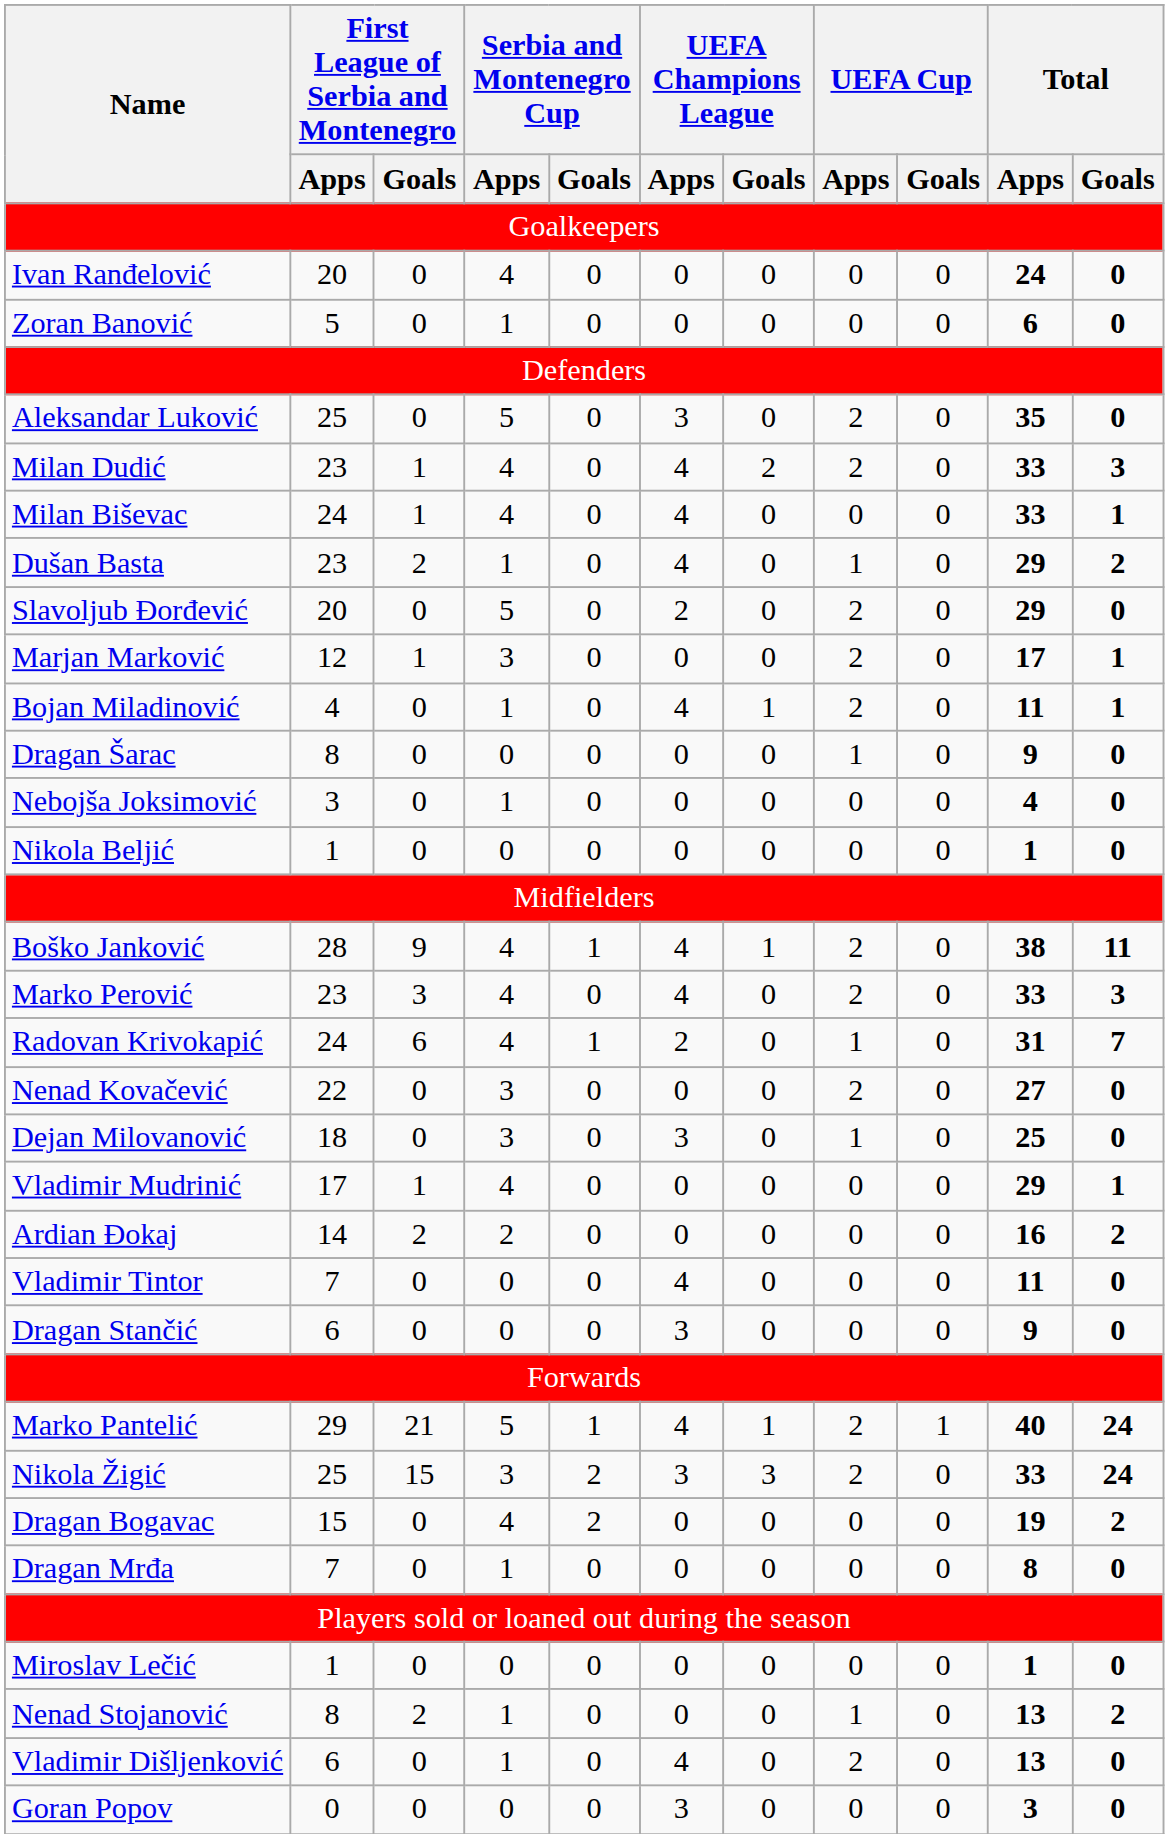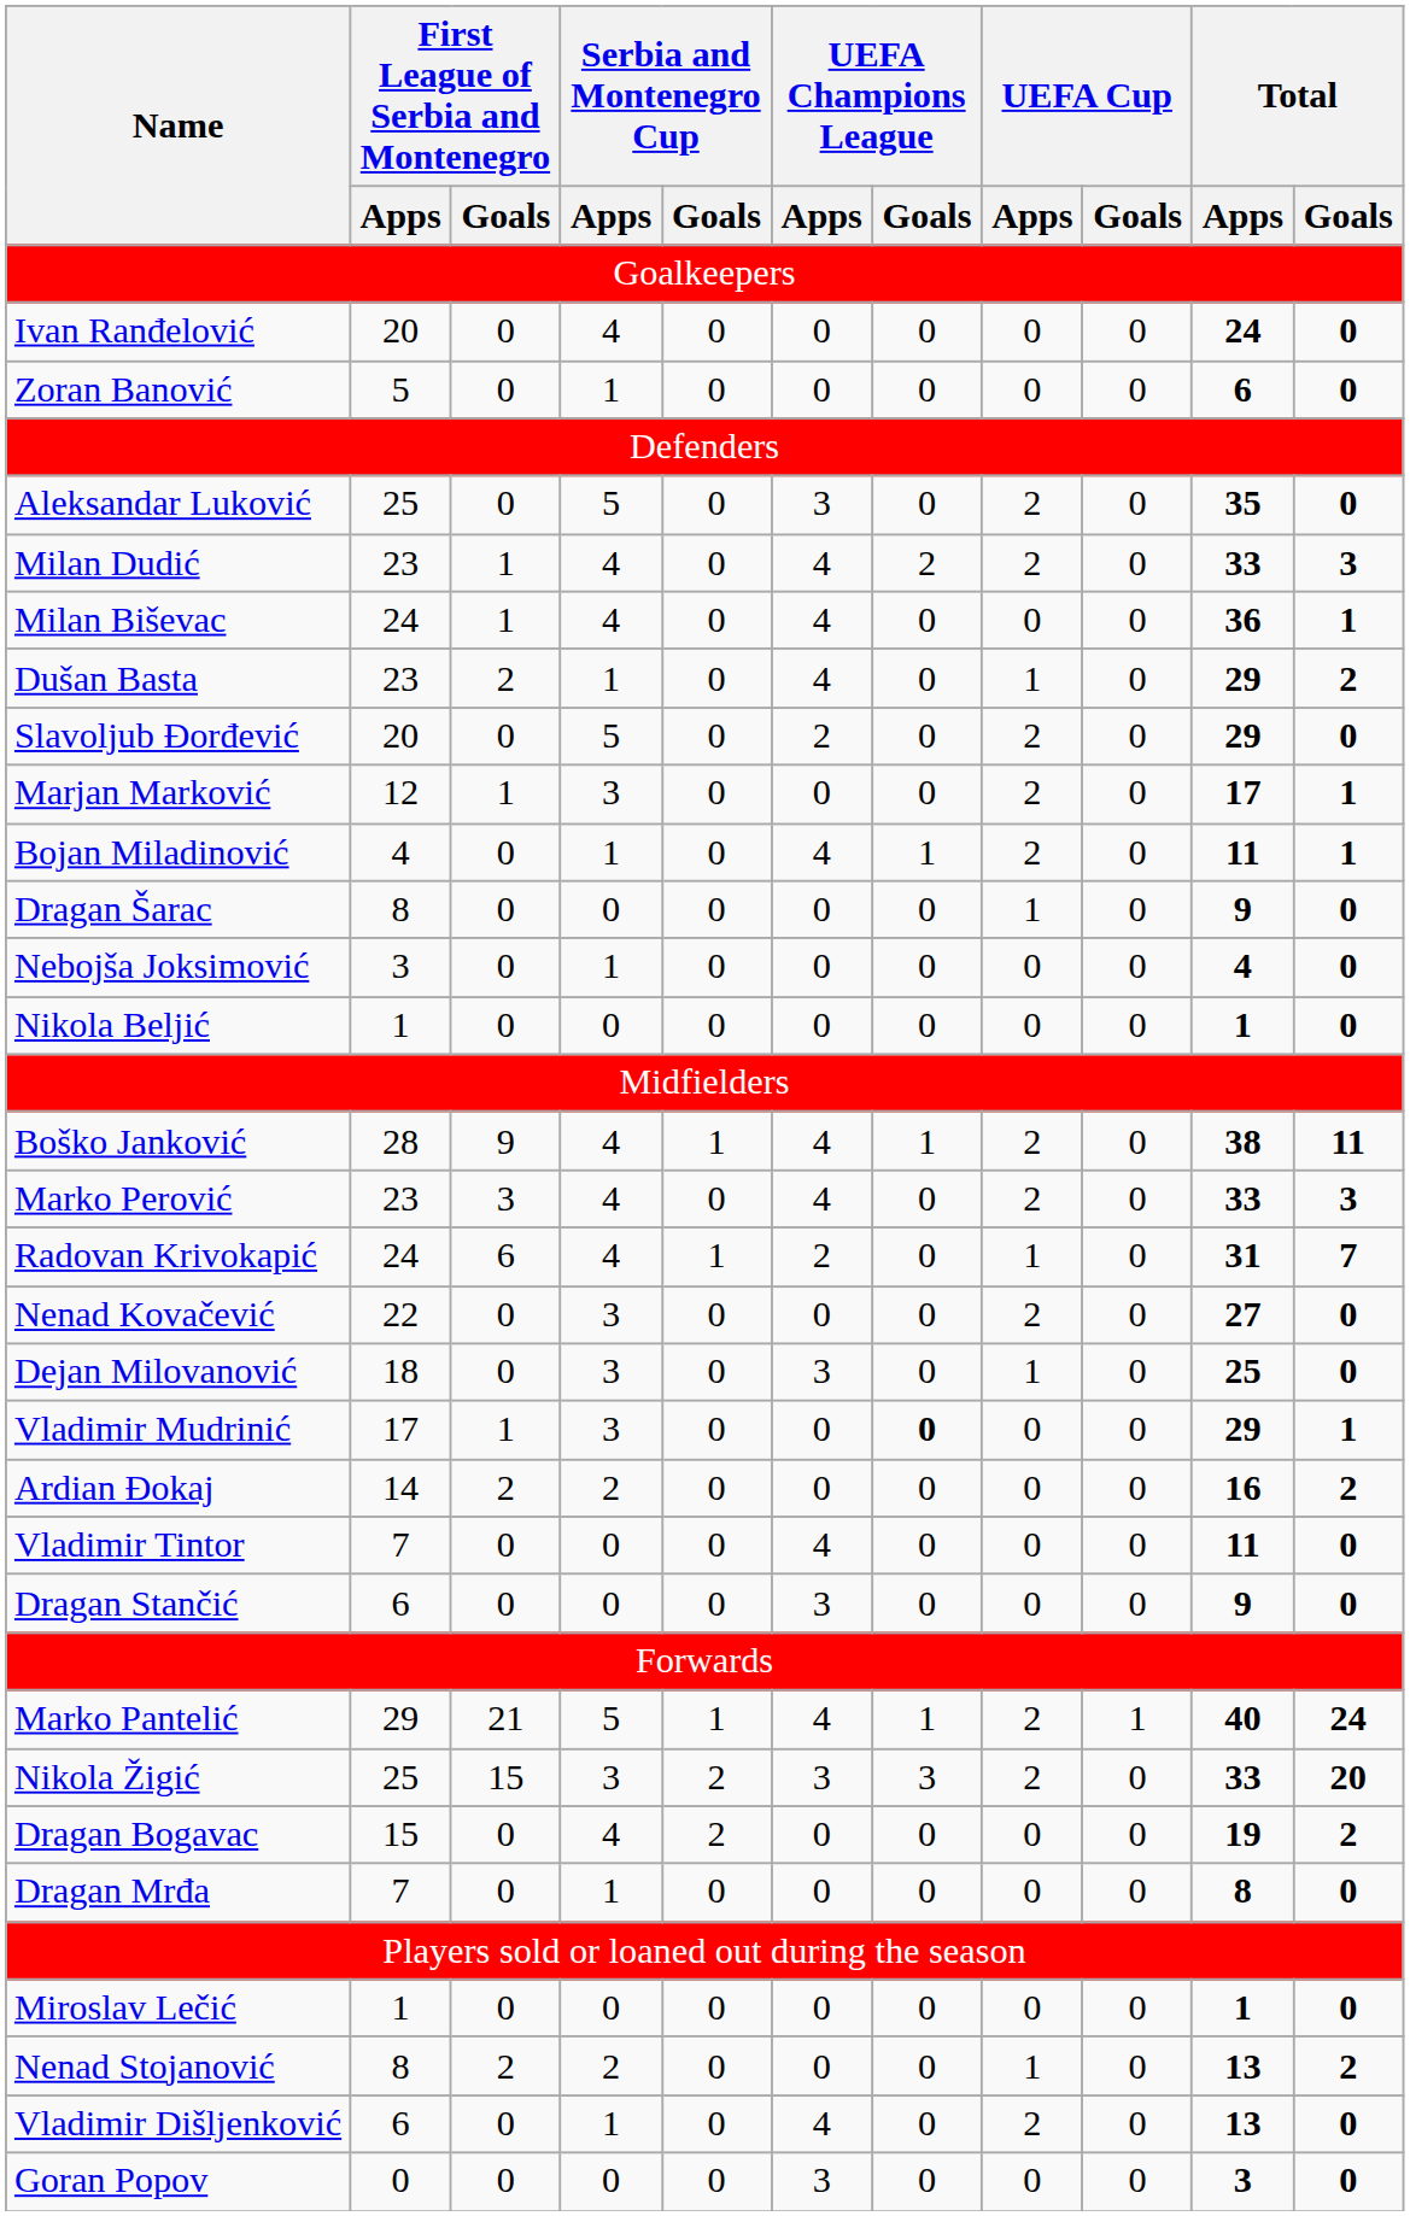 <table class="wikitable" style="text-align:center">
 <tr>
 <th rowspan="2">Name</th>
 <th colspan="2" width="85"><a href='#'>First League of Serbia and Montenegro</a></th>
 <th colspan="2" width="85"><a href='#'>Serbia and Montenegro Cup</a></th>
 <th colspan="2" width="85"><a href='#'>UEFA Champions League</a></th>
 <th colspan="2" width="85"><a href='#'>UEFA Cup</a></th>
 <th colspan="2" width="85">Total</th>
 </tr>
 <tr>
 <th>Apps</th>
 <th>Goals</th>
 <th>Apps</th>
 <th>Goals</th>
 <th>Apps</th>
 <th>Goals</th>
 <th>Apps</th>
 <th>Goals</th>
 <th>Apps</th>
 <th>Goals</th>
 </tr>
 <tr>
 <td style="background: red;color:white" align=center colspan="15">Goalkeepers</td>
 </tr>
 <tr>
 <td align="left"> <a href='#'>Ivan Ranđelović</a></td>
 <td>20</td>
 <td>0</td>
 <td>4</td>
 <td>0</td>
 <td>0</td>
 <td>0</td>
 <td>0</td>
 <td>0</td>
 <td><strong>24</strong></td>
 <td><strong>0</strong></td>
 </tr>
 <tr>
 <td align="left"> <a href='#'>Zoran Banović</a></td>
 <td>5</td>
 <td>0</td>
 <td>1</td>
 <td>0</td>
 <td>0</td>
 <td>0</td>
 <td>0</td>
 <td>0</td>
 <td><strong>6</strong></td>
 <td><strong>0</strong></td>
 </tr>
 <tr>
 <td align=center colspan="15" style="background: red;color:white">Defenders</td>
 </tr>
 <tr>
 <td align="left"> <a href='#'>Aleksandar Luković</a></td>
 <td>25</td>
 <td>0</td>
 <td>5</td>
 <td>0</td>
 <td>3</td>
 <td>0</td>
 <td>2</td>
 <td>0</td>
 <td><strong>35</strong></td>
 <td><strong>0</strong></td>
 </tr>
 <tr>
 <td align="left"> <a href='#'>Milan Dudić</a></td>
 <td>23</td>
 <td>1</td>
 <td>4</td>
 <td>0</td>
 <td>4</td>
 <td>2</td>
 <td>2</td>
 <td>0</td>
 <td><strong>33</strong></td>
 <td><strong>3</strong></td>
 </tr>
 <tr>
 <td align="left">  <a href='#'>Milan Biševac</a></td>
 <td>24</td>
 <td>1</td>
 <td>4</td>
 <td>0</td>
 <td>4</td>
 <td>0</td>
 <td>0</td>
 <td>0</td>
-<td><strong>33</strong></td>
+<td><strong>36</strong></td>
 <td><strong>1</strong></td>
 </tr>
 <tr>
 <td align="left"> <a href='#'>Dušan Basta</a></td>
 <td>23</td>
 <td>2</td>
 <td>1</td>
 <td>0</td>
 <td>4</td>
 <td>0</td>
 <td>1</td>
 <td>0</td>
 <td><strong>29</strong></td>
 <td><strong>2</strong></td>
 </tr>
 <tr>
 <td align="left"> <a href='#'>Slavoljub Đorđević</a></td>
 <td>20</td>
 <td>0</td>
 <td>5</td>
 <td>0</td>
 <td>2</td>
 <td>0</td>
 <td>2</td>
 <td>0</td>
 <td><strong>29</strong></td>
 <td><strong>0</strong></td>
 </tr>
 <tr>
 <td align="left"> <a href='#'>Marjan Marković</a></td>
 <td>12</td>
 <td>1</td>
 <td>3</td>
 <td>0</td>
 <td>0</td>
 <td>0</td>
 <td>2</td>
 <td>0</td>
 <td><strong>17</strong></td>
 <td><strong>1</strong></td>
 </tr>
 <tr>
 <td align="left"> <a href='#'>Bojan Miladinović</a></td>
 <td>4</td>
 <td>0</td>
 <td>1</td>
 <td>0</td>
 <td>4</td>
 <td>1</td>
 <td>2</td>
 <td>0</td>
 <td><strong>11</strong></td>
 <td><strong>1</strong></td>
 </tr>
 <tr>
 <td align="left"> <a href='#'>Dragan Šarac</a></td>
 <td>8</td>
 <td>0</td>
 <td>0</td>
 <td>0</td>
 <td>0</td>
 <td>0</td>
 <td>1</td>
 <td>0</td>
 <td><strong>9</strong></td>
 <td><strong>0</strong></td>
 </tr>
 <tr>
 <td align="left"> <a href='#'>Nebojša Joksimović</a></td>
 <td>3</td>
 <td>0</td>
 <td>1</td>
 <td>0</td>
 <td>0</td>
 <td>0</td>
 <td>0</td>
 <td>0</td>
 <td><strong>4</strong></td>
 <td><strong>0</strong></td>
 </tr>
 <tr>
 <td align="left"> <a href='#'>Nikola Beljić</a></td>
 <td>1</td>
 <td>0</td>
 <td>0</td>
 <td>0</td>
 <td>0</td>
 <td>0</td>
 <td>0</td>
 <td>0</td>
 <td><strong>1</strong></td>
 <td><strong>0</strong></td>
 </tr>
 <tr>
 <td align=center colspan="15" style="background: red;color:white">Midfielders</td>
 </tr>
 <tr>
 <td align="left"> <a href='#'>Boško Janković</a></td>
 <td>28</td>
 <td>9</td>
 <td>4</td>
 <td>1</td>
 <td>4</td>
 <td>1</td>
 <td>2</td>
 <td>0</td>
 <td><strong>38</strong></td>
 <td><strong>11</strong></td>
 </tr>
 <tr>
 <td align="left"> <a href='#'>Marko Perović</a></td>
 <td>23</td>
 <td>3</td>
 <td>4</td>
 <td>0</td>
 <td>4</td>
 <td>0</td>
 <td>2</td>
 <td>0</td>
 <td><strong>33</strong></td>
 <td><strong>3</strong></td>
 </tr>
 <tr>
 <td align="left"> <a href='#'>Radovan Krivokapić</a></td>
 <td>24</td>
 <td>6</td>
 <td>4</td>
 <td>1</td>
 <td>2</td>
 <td>0</td>
 <td>1</td>
 <td>0</td>
 <td><strong>31</strong></td>
 <td><strong>7</strong></td>
 </tr>
 <tr>
 <td align="left"> <a href='#'>Nenad Kovačević</a></td>
 <td>22</td>
 <td>0</td>
 <td>3</td>
 <td>0</td>
 <td>0</td>
 <td>0</td>
 <td>2</td>
 <td>0</td>
 <td><strong>27</strong></td>
 <td><strong>0</strong></td>
 </tr>
 <tr>
 <td align="left"> <a href='#'>Dejan Milovanović</a></td>
 <td>18</td>
 <td>0</td>
 <td>3</td>
 <td>0</td>
 <td>3</td>
 <td>0</td>
 <td>1</td>
 <td>0</td>
 <td><strong>25</strong></td>
 <td><strong>0</strong></td>
 </tr>
 <tr>
 <td align="left"> <a href='#'>Vladimir Mudrinić</a></td>
 <td>17</td>
 <td>1</td>
-<td>4</td>
+<td>3</td>
 <td>0</td>
 <td>0</td>
-<td>0</td>
+<td><strong>0</strong></td>
 <td>0</td>
 <td>0</td>
 <td><strong>29</strong></td>
 <td><strong>1</strong></td>
 </tr>
 <tr>
 <td align="left"> <a href='#'>Ardian Đokaj</a></td>
 <td>14</td>
 <td>2</td>
 <td>2</td>
 <td>0</td>
 <td>0</td>
 <td>0</td>
 <td>0</td>
 <td>0</td>
 <td><strong>16</strong></td>
 <td><strong>2</strong></td>
 </tr>
 <tr>
 <td align="left"> <a href='#'>Vladimir Tintor</a></td>
 <td>7</td>
 <td>0</td>
 <td>0</td>
 <td>0</td>
 <td>4</td>
 <td>0</td>
 <td>0</td>
 <td>0</td>
 <td><strong>11</strong></td>
 <td><strong>0</strong></td>
 </tr>
 <tr>
 <td align="left"> <a href='#'>Dragan Stančić</a></td>
 <td>6</td>
 <td>0</td>
 <td>0</td>
 <td>0</td>
 <td>3</td>
 <td>0</td>
 <td>0</td>
 <td>0</td>
 <td><strong>9</strong></td>
 <td><strong>0</strong></td>
 </tr>
 <tr>
 <td align=center colspan="15" style="background: red;color:white">Forwards</td>
 </tr>
 <tr>
 <td align="left"> <a href='#'>Marko Pantelić</a></td>
 <td>29</td>
 <td>21</td>
 <td>5</td>
 <td>1</td>
 <td>4</td>
 <td>1</td>
 <td>2</td>
 <td>1</td>
 <td><strong>40</strong></td>
 <td><strong>24</strong></td>
 </tr>
 <tr>
 <td align="left"> <a href='#'>Nikola Žigić</a></td>
 <td>25</td>
 <td>15</td>
 <td>3</td>
 <td>2</td>
 <td>3</td>
 <td>3</td>
 <td>2</td>
 <td>0</td>
 <td><strong>33</strong></td>
-<td><strong>24</strong></td>
+<td><strong>20</strong></td>
 </tr>
 <tr>
 <td align="left"> <a href='#'>Dragan Bogavac</a></td>
 <td>15</td>
 <td>0</td>
 <td>4</td>
 <td>2</td>
 <td>0</td>
 <td>0</td>
 <td>0</td>
 <td>0</td>
 <td><strong>19</strong></td>
 <td><strong>2</strong></td>
 </tr>
 <tr>
 <td align="left"> <a href='#'>Dragan Mrđa</a></td>
 <td>7</td>
 <td>0</td>
 <td>1</td>
 <td>0</td>
 <td>0</td>
 <td>0</td>
 <td>0</td>
 <td>0</td>
 <td><strong>8</strong></td>
 <td><strong>0</strong></td>
 </tr>
 <tr>
 <td align=center colspan="15" style="background: red;color:white">Players sold or loaned out during the season</td>
 </tr>
 <tr>
 <td align="left"> <a href='#'>Miroslav Lečić</a></td>
 <td>1</td>
 <td>0</td>
 <td>0</td>
 <td>0</td>
 <td>0</td>
 <td>0</td>
 <td>0</td>
 <td>0</td>
 <td><strong>1</strong></td>
 <td><strong>0</strong></td>
 </tr>
 <tr>
 <td align="left"> <a href='#'>Nenad Stojanović</a></td>
 <td>8</td>
 <td>2</td>
-<td>1</td>
+<td>2</td>
 <td>0</td>
 <td>0</td>
 <td>0</td>
 <td>1</td>
 <td>0</td>
 <td><strong>13</strong></td>
 <td><strong>2</strong></td>
 </tr>
 <tr>
 <td align="left">  <a href='#'>Vladimir Dišljenković</a></td>
 <td>6</td>
 <td>0</td>
 <td>1</td>
 <td>0</td>
 <td>4</td>
 <td>0</td>
 <td>2</td>
 <td>0</td>
 <td><strong>13</strong></td>
 <td><strong>0</strong></td>
 </tr>
 <tr>
 <td align="left"> <a href='#'>Goran Popov</a></td>
 <td>0</td>
 <td>0</td>
 <td>0</td>
 <td>0</td>
 <td>3</td>
 <td>0</td>
 <td>0</td>
 <td>0</td>
 <td><strong>3</strong></td>
 <td><strong>0</strong></td>
 </tr>
 <tr>
 </tr>
 </table>
